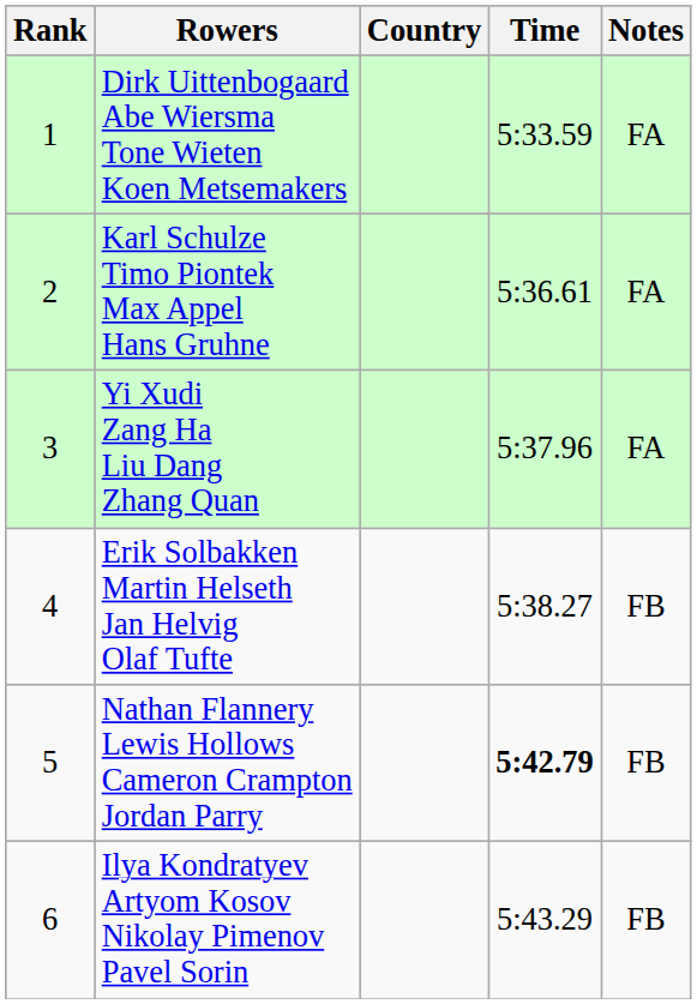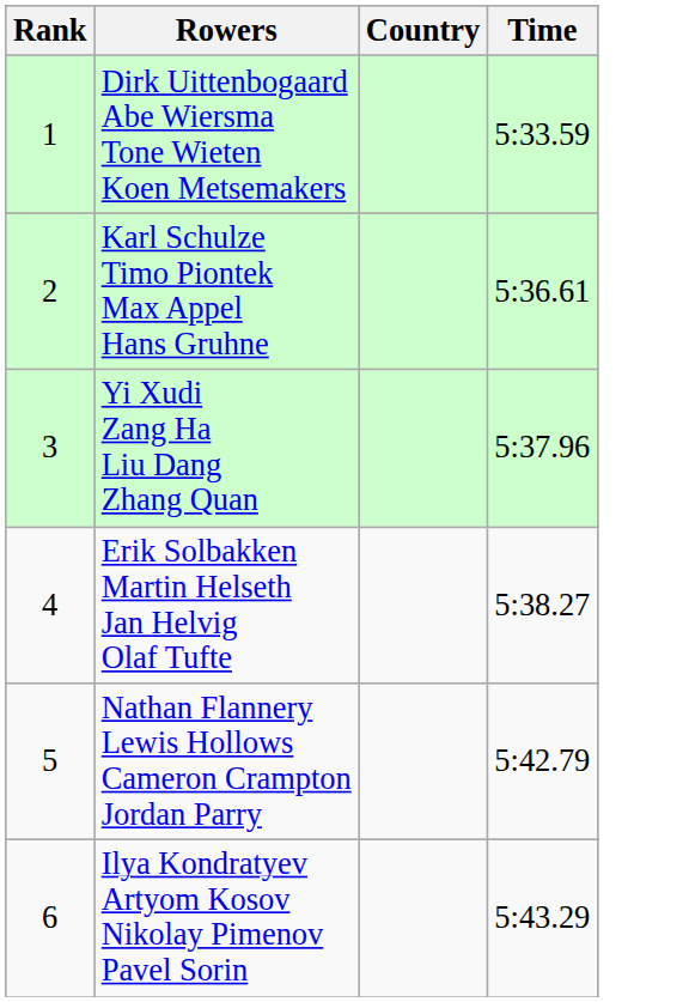 <table class="wikitable" style="text-align:center">
 <tr>
 <th>Rank</th>
 <th>Rowers</th>
 <th>Country</th>
 <th>Time</th>
-<th>Notes</th>
 </tr>
 <tr bgcolor=ccffcc>
 <td>1</td>
 <td align="left"><a href='#'>Dirk Uittenbogaard</a><br><a href='#'>Abe Wiersma</a><br><a href='#'>Tone Wieten</a><br><a href='#'>Koen Metsemakers</a></td>
 <td align="left"></td>
 <td>5:33.59</td>
-<td>FA</td>
 </tr>
 <tr bgcolor=ccffcc>
 <td>2</td>
 <td align="left"><a href='#'>Karl Schulze</a><br><a href='#'>Timo Piontek</a><br><a href='#'>Max Appel</a><br><a href='#'>Hans Gruhne</a></td>
 <td align="left"></td>
 <td>5:36.61</td>
-<td>FA</td>
 </tr>
 <tr bgcolor=ccffcc>
 <td>3</td>
 <td align="left"><a href='#'>Yi Xudi</a><br><a href='#'>Zang Ha</a><br><a href='#'>Liu Dang</a><br><a href='#'>Zhang Quan</a></td>
 <td align="left"></td>
 <td>5:37.96</td>
-<td>FA</td>
 </tr>
 <tr>
 <td>4</td>
 <td align="left"><a href='#'>Erik Solbakken</a><br><a href='#'>Martin Helseth</a><br><a href='#'>Jan Helvig</a><br><a href='#'>Olaf Tufte</a></td>
 <td align="left"></td>
 <td>5:38.27</td>
-<td>FB</td>
 </tr>
 <tr>
 <td>5</td>
 <td align="left"><a href='#'>Nathan Flannery</a><br><a href='#'>Lewis Hollows</a><br><a href='#'>Cameron Crampton</a><br><a href='#'>Jordan Parry</a></td>
 <td align="left"></td>
-<td><strong>5:42.79</strong></td>
-<td>FB</td>
+<td>5:42.79</td>
 </tr>
 <tr>
 <td>6</td>
 <td align="left"><a href='#'>Ilya Kondratyev</a><br><a href='#'>Artyom Kosov</a><br><a href='#'>Nikolay Pimenov</a><br><a href='#'>Pavel Sorin</a></td>
 <td align="left"></td>
 <td>5:43.29</td>
-<td>FB</td>
 </tr>
 </table>
